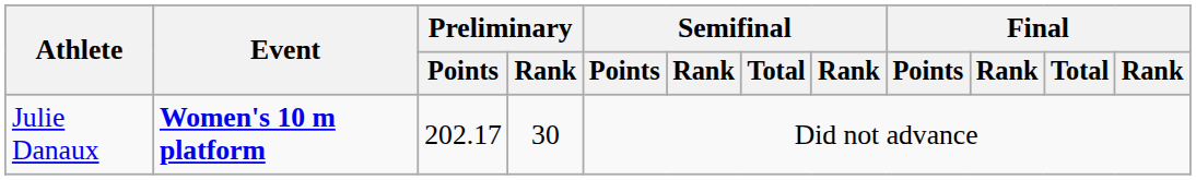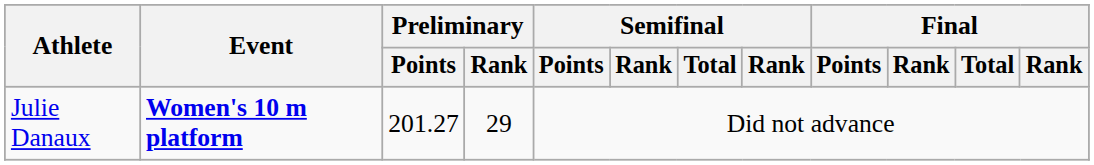 <table class=wikitable style=font-size:90%;text-align:center>
 <tr>
 <th rowspan=2>Athlete</th>
 <th rowspan=2>Event</th>
 <th colspan=2>Preliminary</th>
 <th colspan=4>Semifinal</th>
 <th colspan=4>Final</th>
 </tr>
 <tr style=font-size:95%>
 <th>Points</th>
 <th>Rank</th>
 <th>Points</th>
 <th>Rank</th>
 <th>Total</th>
 <th>Rank</th>
 <th>Points</th>
 <th>Rank</th>
 <th>Total</th>
 <th>Rank</th>
 </tr>
 <tr>
 <td align=left><a href='#'>Julie Danaux</a></td>
 <td align=left><strong><a href='#'>Women's 10 m platform</a></strong></td>
-<td>202.17</td>
-<td>30</td>
+<td>201.27</td>
+<td>29</td>
 <td colspan=8>Did not advance</td>
 </tr>
 </table>
